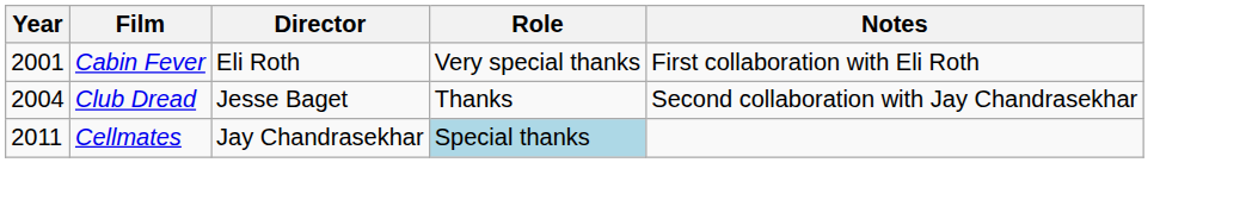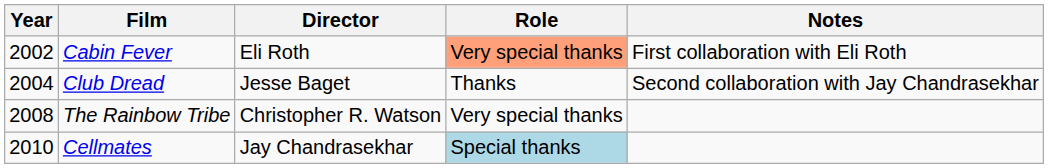 <table class="wikitable">
 <tr>
 <th>Year</th>
 <th>Film</th>
 <th>Director</th>
 <th>Role</th>
 <th>Notes</th>
 </tr>
 <tr>
-<td>2001</td>
+<td>2002</td>
 <td><em><a href='#'>Cabin Fever</a></em></td>
 <td>Eli Roth</td>
-<td>Very special thanks</td>
+<td style="background: lightsalmon;">Very special thanks</td>
 <td>First collaboration with Eli Roth</td>
 </tr>
 <tr>
 <td>2004</td>
 <td><em><a href='#'>Club Dread</a></em></td>
 <td>Jesse Baget</td>
 <td>Thanks</td>
 <td>Second collaboration with Jay Chandrasekhar</td>
 </tr>
 <tr>
-<td>2011</td>
+<td>2008</td>
+<td><em>The Rainbow Tribe</em></td>
+<td>Christopher R. Watson</td>
+<td>Very special thanks</td>
+<td></td>
+</tr>
+<tr>
+<td>2010</td>
 <td><em><a href='#'>Cellmates</a></em></td>
 <td>Jay Chandrasekhar</td>
 <td style="background: lightblue;">Special thanks</td>
 <td></td>
 </tr>
 </table>
